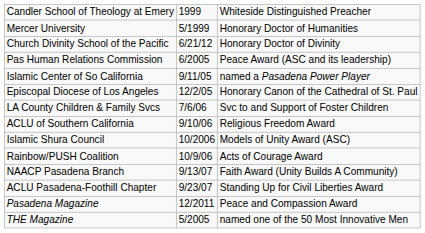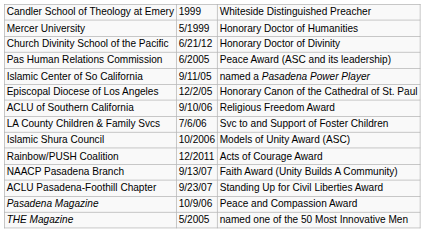 <table class="wikitable">
 <tr>
 <td>Candler School of Theology at Emery</td>
 <td>1999</td>
 <td>Whiteside Distinguished Preacher</td>
 </tr>
 <tr>
 <td>Mercer University</td>
 <td>5/1999</td>
 <td>Honorary Doctor of Humanities</td>
 </tr>
 <tr>
 <td>Church Divinity School of the Pacific</td>
 <td>6/21/12</td>
 <td>Honorary Doctor of Divinity</td>
 </tr>
 <tr>
 <td>Pas Human Relations Commission</td>
 <td>6/2005</td>
 <td>Peace Award (ASC and its leadership)</td>
 </tr>
 <tr>
 <td>Islamic Center of So California</td>
 <td>9/11/05</td>
 <td>named a <em>Pasadena Power Player</em></td>
 </tr>
 <tr>
 <td>Episcopal Diocese of Los Angeles</td>
 <td>12/2/05</td>
 <td>Honorary Canon of the Cathedral of St. Paul</td>
 </tr>
 <tr>
+<td>ACLU of Southern California</td>
+<td>9/10/06</td>
+<td>Religious Freedom Award</td>
+</tr>
+<tr>
 <td>LA County Children & Family Svcs</td>
 <td>7/6/06</td>
 <td>Svc to and Support of Foster Children</td>
-</tr>
-<tr>
-<td>ACLU of Southern California</td>
-<td>9/10/06</td>
-<td>Religious Freedom Award</td>
 </tr>
 <tr>
 <td>Islamic Shura Council</td>
 <td>10/2006</td>
 <td>Models of Unity Award (ASC)</td>
 </tr>
 <tr>
 <td>Rainbow/PUSH Coalition</td>
-<td>10/9/06</td>
+<td>12/2011</td>
 <td>Acts of Courage Award</td>
 </tr>
 <tr>
 <td>NAACP Pasadena Branch</td>
 <td>9/13/07</td>
 <td>Faith Award (Unity Builds A Community)</td>
 </tr>
 <tr>
 <td>ACLU Pasadena-Foothill Chapter</td>
 <td>9/23/07</td>
 <td>Standing Up for Civil Liberties Award</td>
 </tr>
 <tr>
 <td><em>Pasadena Magazine</em></td>
-<td>12/2011</td>
+<td>10/9/06</td>
 <td>Peace and Compassion Award</td>
 </tr>
 <tr>
 <td><em>THE Magazine</em></td>
 <td>5/2005</td>
 <td>named one of the 50 Most Innovative Men</td>
 </tr>
 </table>
